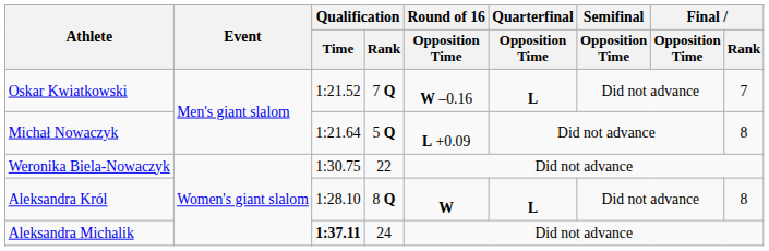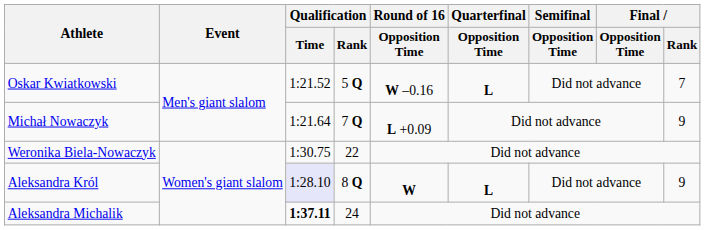 <table class="wikitable" style="font-size:90%; text-align:center">
 <tr>
 <th rowspan=2>Athlete</th>
 <th rowspan=2>Event</th>
 <th colspan=2>Qualification</th>
 <th>Round of 16</th>
 <th>Quarterfinal</th>
 <th>Semifinal</th>
 <th colspan=2>Final / </th>
 </tr>
 <tr style="font-size:95%">
 <th>Time</th>
 <th>Rank</th>
 <th>Opposition<br>Time</th>
 <th>Opposition<br>Time</th>
 <th>Opposition<br>Time</th>
 <th>Opposition<br>Time</th>
 <th>Rank</th>
 </tr>
 <tr>
 <td align=left><a href='#'>Oskar Kwiatkowski</a></td>
 <td rowspan=2 align=left><a href='#'>Men's giant slalom</a></td>
 <td>1:21.52</td>
-<td>7 <strong>Q</strong></td>
+<td>5 <strong>Q</strong></td>
 <td><br><strong>W</strong> –0.16</td>
 <td><br><strong>L</strong> </td>
 <td colspan=2>Did not advance</td>
 <td>7</td>
 </tr>
 <tr>
 <td align=left><a href='#'>Michał Nowaczyk</a></td>
 <td>1:21.64</td>
-<td>5 <strong>Q</strong></td>
+<td>7 <strong>Q</strong></td>
 <td><br><strong>L</strong> +0.09</td>
 <td colspan=3>Did not advance</td>
-<td>8</td>
+<td>9</td>
 </tr>
 <tr>
 <td align=left><a href='#'>Weronika Biela-Nowaczyk</a></td>
 <td rowspan=3 align=left><a href='#'>Women's giant slalom</a></td>
 <td>1:30.75</td>
 <td>22</td>
 <td colspan=5>Did not advance</td>
 </tr>
 <tr>
 <td align=left><a href='#'>Aleksandra Król</a></td>
-<td>1:28.10</td>
+<td style="background: lavender;">1:28.10</td>
 <td>8 <strong>Q</strong></td>
 <td><br><strong>W</strong> </td>
 <td><br><strong>L</strong> </td>
 <td colspan=2>Did not advance</td>
-<td>8</td>
+<td>9</td>
 </tr>
 <tr>
 <td align=left><a href='#'>Aleksandra Michalik</a></td>
 <td><strong>1:37.11</strong></td>
 <td>24</td>
 <td colspan=5>Did not advance</td>
 </tr>
 </table>
